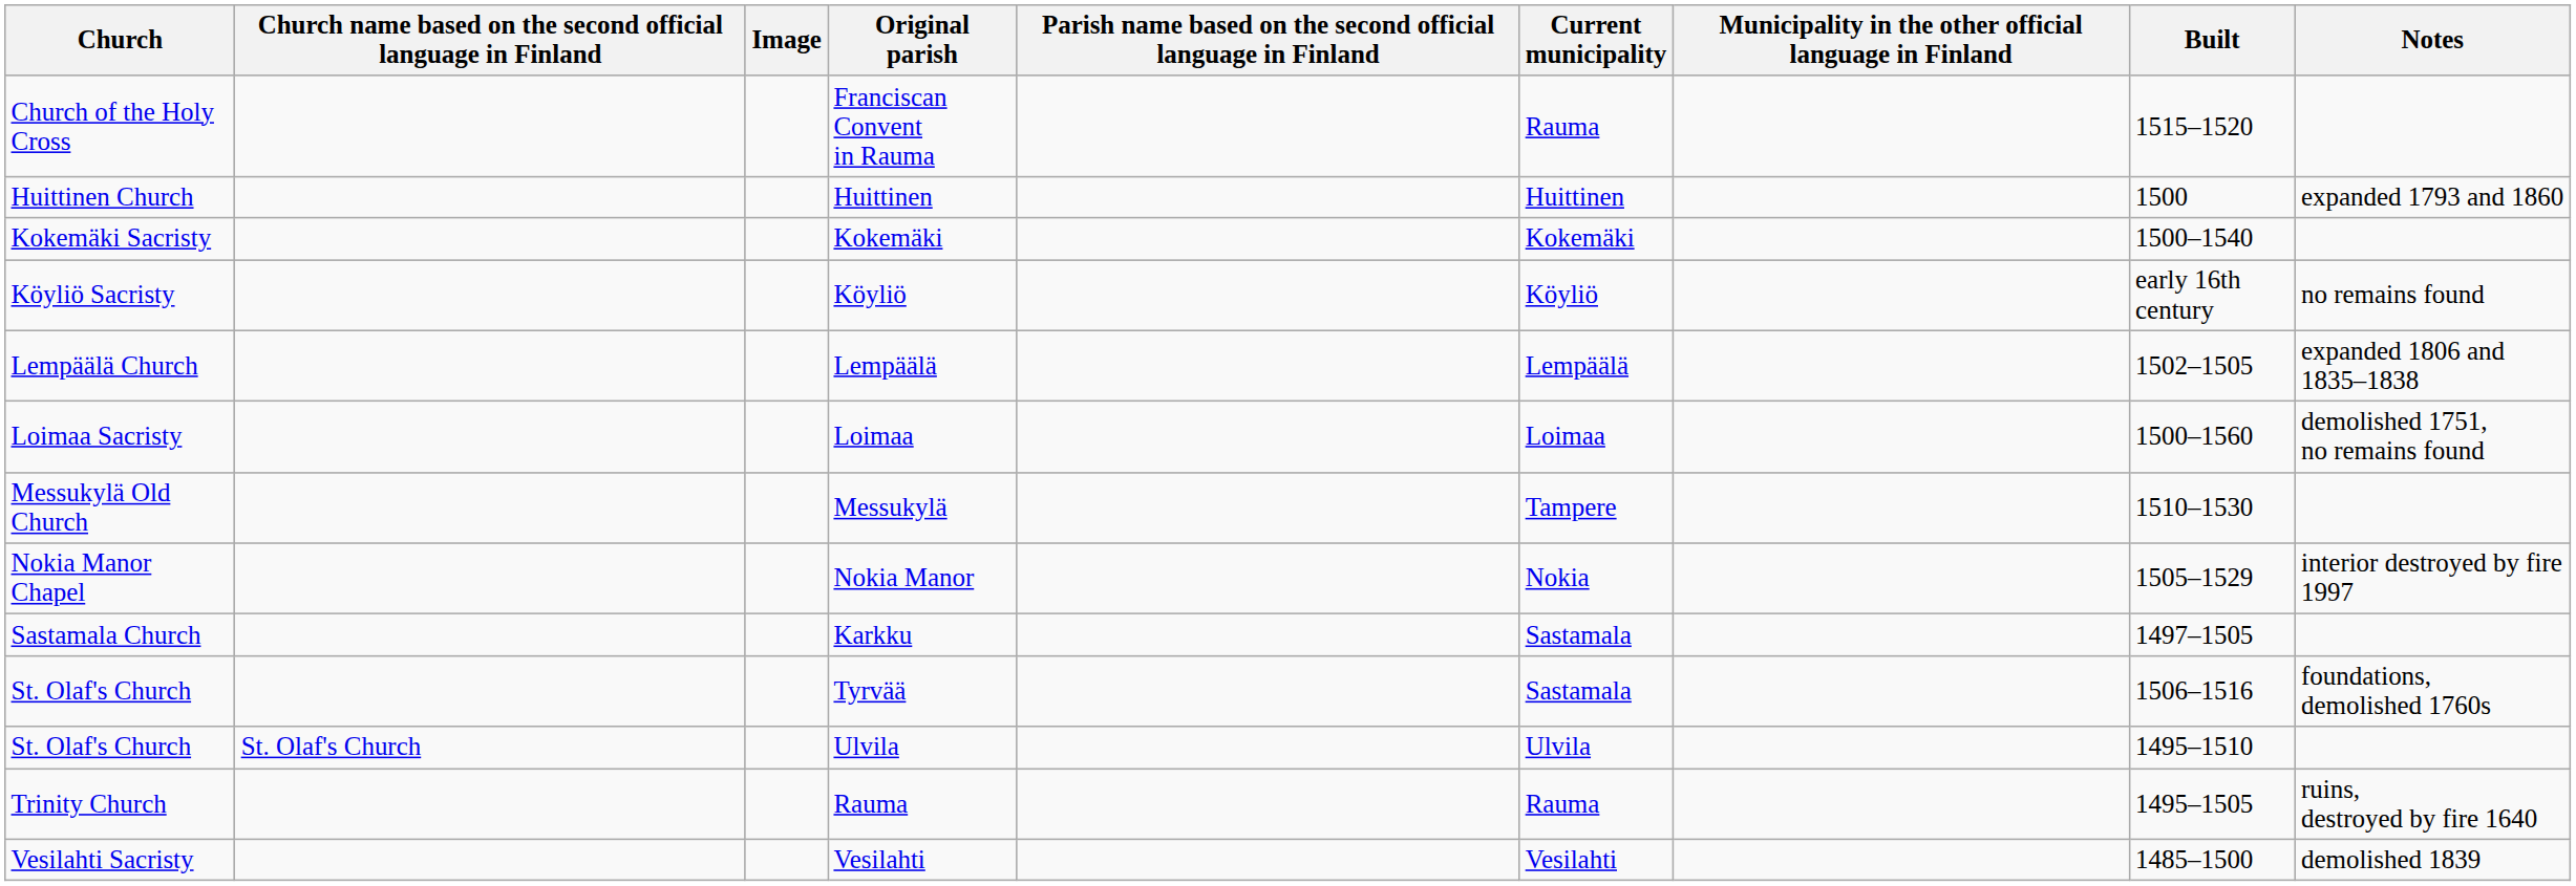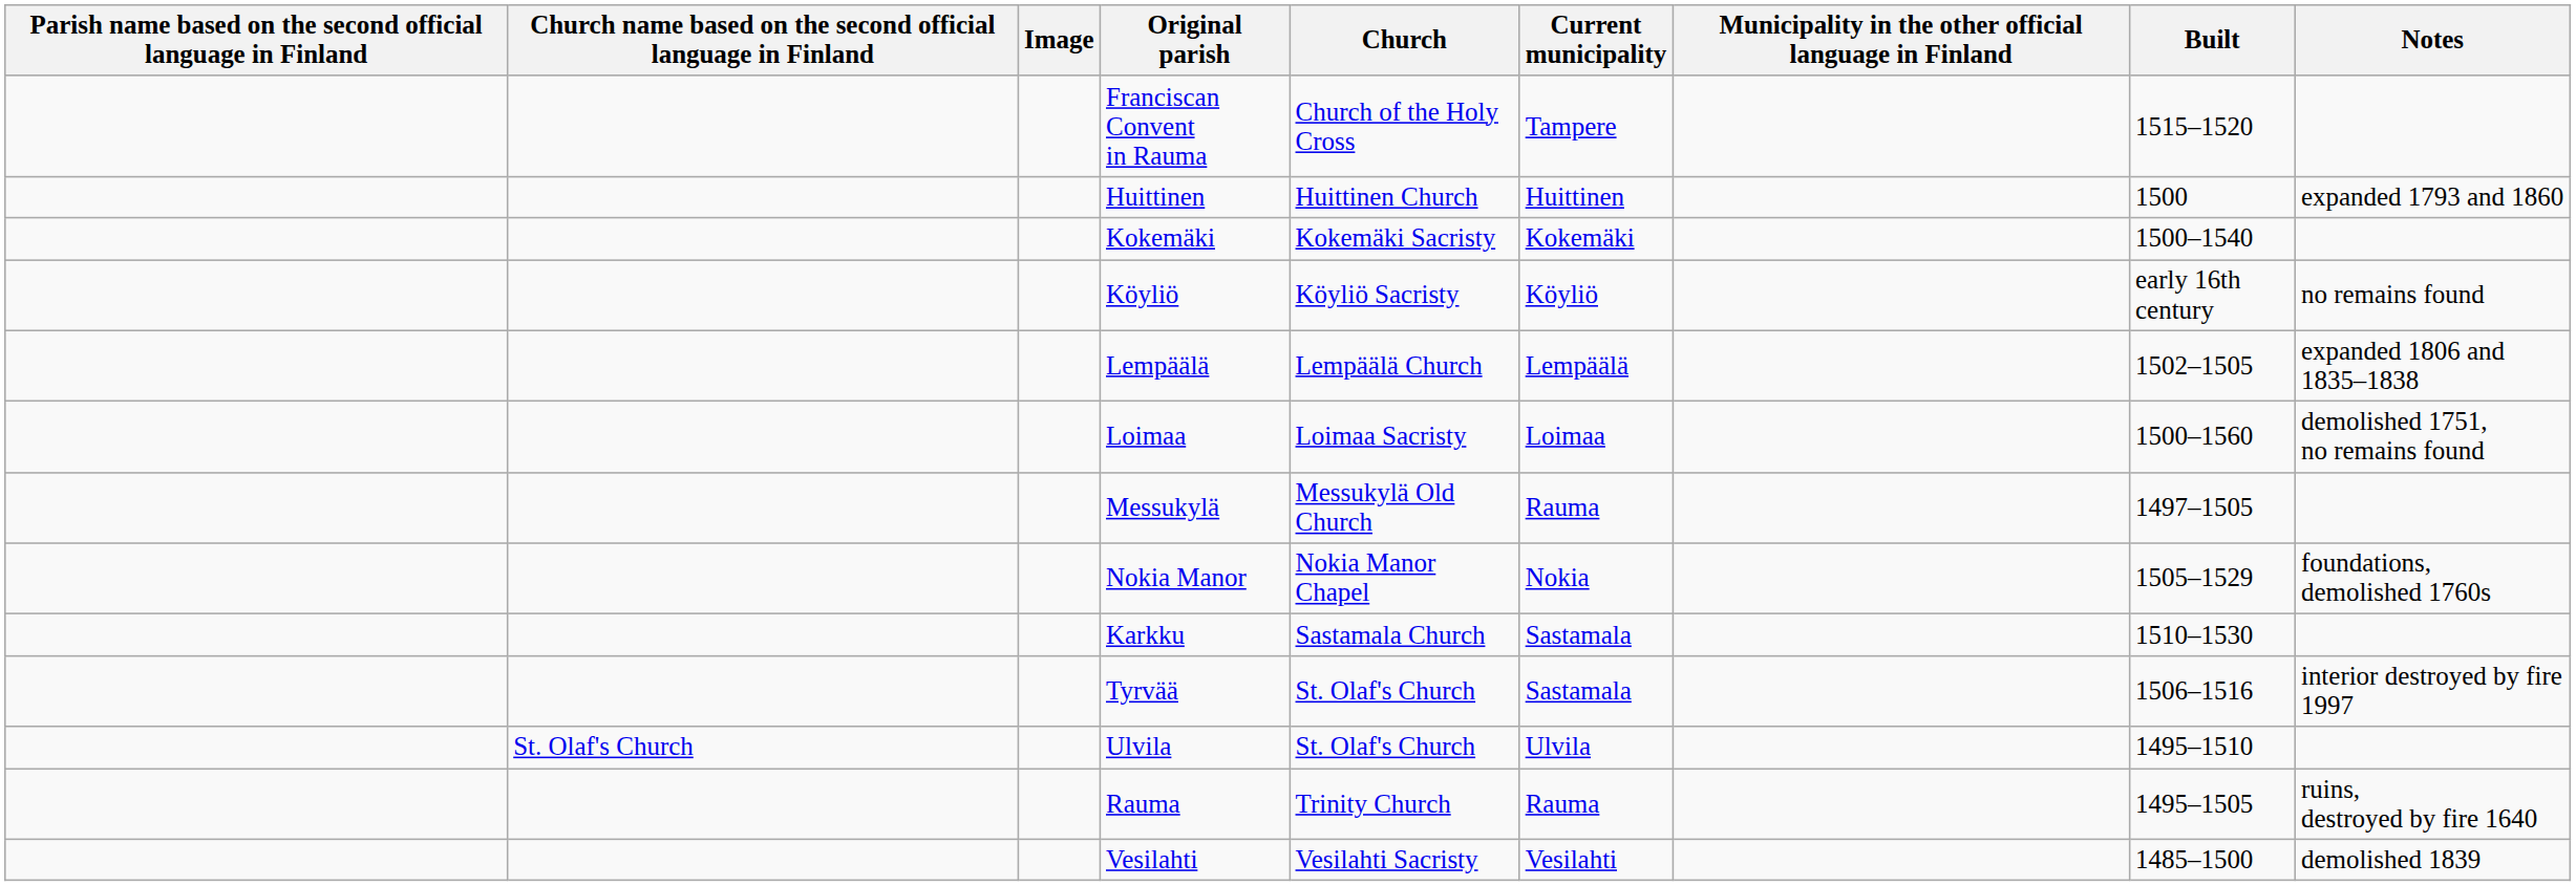 <table class="wikitable sortable">
 <tr>
-<th>Church</th>
+<th>Parish name based on the second official language in Finland</th>
 <th>Church name based on the second official language in Finland</th>
 <th>Image</th>
 <th>Original <br> parish</th>
-<th>Parish name based on the second official language in Finland</th>
+<th>Church</th>
 <th>Current <br> municipality</th>
 <th>Municipality in the other official language in Finland</th>
 <th>Built</th>
 <th>Notes</th>
 </tr>
 <tr>
-<td><a href='#'>Church of the Holy Cross</a></td>
+<td></td>
 <td></td>
 <td></td>
 <td><a href='#'>Franciscan Convent</a> <br> <a href='#'>in Rauma</a></td>
-<td></td>
-<td><a href='#'>Rauma</a></td>
+<td><a href='#'>Church of the Holy Cross</a></td>
+<td><a href='#'>Tampere</a></td>
 <td></td>
 <td>1515–1520</td>
 <td></td>
 </tr>
 <tr>
-<td><a href='#'>Huittinen Church</a></td>
+<td></td>
 <td></td>
 <td></td>
 <td><a href='#'>Huittinen</a></td>
-<td></td>
+<td><a href='#'>Huittinen Church</a></td>
 <td><a href='#'>Huittinen</a></td>
 <td></td>
 <td>1500</td>
 <td>expanded 1793 and 1860</td>
 </tr>
 <tr>
-<td><a href='#'>Kokemäki Sacristy</a></td>
+<td></td>
 <td></td>
 <td></td>
 <td><a href='#'>Kokemäki</a></td>
-<td></td>
+<td><a href='#'>Kokemäki Sacristy</a></td>
 <td><a href='#'>Kokemäki</a></td>
 <td></td>
 <td>1500–1540</td>
 <td></td>
 </tr>
 <tr>
-<td><a href='#'>Köyliö Sacristy</a></td>
+<td></td>
 <td></td>
 <td></td>
 <td><a href='#'>Köyliö</a></td>
-<td></td>
+<td><a href='#'>Köyliö Sacristy</a></td>
 <td><a href='#'>Köyliö</a></td>
 <td></td>
 <td>early 16th century</td>
 <td>no remains found</td>
 </tr>
 <tr>
-<td><a href='#'>Lempäälä Church</a></td>
+<td></td>
 <td></td>
 <td></td>
 <td><a href='#'>Lempäälä</a></td>
-<td></td>
+<td><a href='#'>Lempäälä Church</a></td>
 <td><a href='#'>Lempäälä</a></td>
 <td></td>
 <td>1502–1505</td>
 <td>expanded 1806 and 1835–1838</td>
 </tr>
 <tr>
-<td><a href='#'>Loimaa Sacristy</a></td>
+<td></td>
 <td></td>
 <td></td>
 <td><a href='#'>Loimaa</a></td>
-<td></td>
+<td><a href='#'>Loimaa Sacristy</a></td>
 <td><a href='#'>Loimaa</a></td>
 <td></td>
 <td>1500–1560</td>
 <td>demolished 1751, <br> no remains found</td>
 </tr>
 <tr>
-<td><a href='#'>Messukylä Old Church</a></td>
+<td></td>
 <td></td>
 <td></td>
 <td><a href='#'>Messukylä</a></td>
+<td><a href='#'>Messukylä Old Church</a></td>
+<td><a href='#'>Rauma</a></td>
 <td></td>
-<td><a href='#'>Tampere</a></td>
+<td>1497–1505</td>
+<td></td>
+</tr>
+<tr>
+<td></td>
+<td></td>
+<td></td>
+<td><a href='#'>Nokia Manor</a></td>
+<td><a href='#'>Nokia Manor Chapel</a></td>
+<td><a href='#'>Nokia</a></td>
+<td></td>
+<td>1505–1529</td>
+<td>foundations, <br> demolished 1760s</td>
+</tr>
+<tr>
+<td></td>
+<td></td>
+<td></td>
+<td><a href='#'>Karkku</a></td>
+<td><a href='#'>Sastamala Church</a></td>
+<td><a href='#'>Sastamala</a></td>
 <td></td>
 <td>1510–1530</td>
 <td></td>
 </tr>
 <tr>
-<td><a href='#'>Nokia Manor Chapel</a></td>
 <td></td>
 <td></td>
-<td><a href='#'>Nokia Manor</a></td>
 <td></td>
-<td><a href='#'>Nokia</a></td>
+<td><a href='#'>Tyrvää</a></td>
+<td><a href='#'>St. Olaf's Church</a></td>
+<td><a href='#'>Sastamala</a></td>
 <td></td>
-<td>1505–1529</td>
+<td>1506–1516</td>
 <td>interior destroyed by fire 1997</td>
 </tr>
 <tr>
-<td><a href='#'>Sastamala Church</a></td>
 <td></td>
-<td></td>
-<td><a href='#'>Karkku</a></td>
-<td></td>
-<td><a href='#'>Sastamala</a></td>
-<td></td>
-<td>1497–1505</td>
-<td></td>
-</tr>
-<tr>
-<td><a href='#'>St. Olaf's Church</a></td>
-<td></td>
-<td></td>
-<td><a href='#'>Tyrvää</a></td>
-<td></td>
-<td><a href='#'>Sastamala</a></td>
-<td></td>
-<td>1506–1516</td>
-<td>foundations, <br> demolished 1760s</td>
-</tr>
-<tr>
-<td><a href='#'>St. Olaf's Church</a></td>
 <td><a href='#'>St. Olaf's Church</a></td>
 <td></td>
 <td><a href='#'>Ulvila</a></td>
-<td></td>
+<td><a href='#'>St. Olaf's Church</a></td>
 <td><a href='#'>Ulvila</a></td>
 <td></td>
 <td>1495–1510</td>
 <td></td>
 </tr>
 <tr>
-<td><a href='#'>Trinity Church</a></td>
+<td></td>
 <td></td>
 <td></td>
 <td><a href='#'>Rauma</a></td>
-<td></td>
+<td><a href='#'>Trinity Church</a></td>
 <td><a href='#'>Rauma</a></td>
 <td></td>
 <td>1495–1505</td>
 <td>ruins, <br>  destroyed by fire 1640</td>
 </tr>
 <tr>
-<td><a href='#'>Vesilahti Sacristy</a></td>
+<td></td>
 <td></td>
 <td></td>
 <td><a href='#'>Vesilahti</a></td>
-<td></td>
+<td><a href='#'>Vesilahti Sacristy</a></td>
 <td><a href='#'>Vesilahti</a></td>
 <td></td>
 <td>1485–1500</td>
 <td>demolished 1839</td>
 </tr>
 </table>
